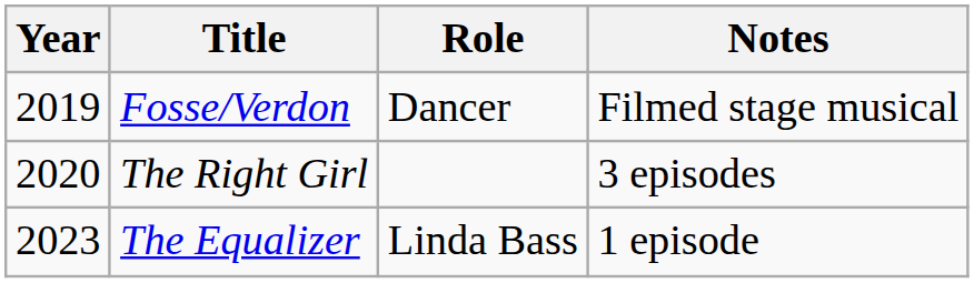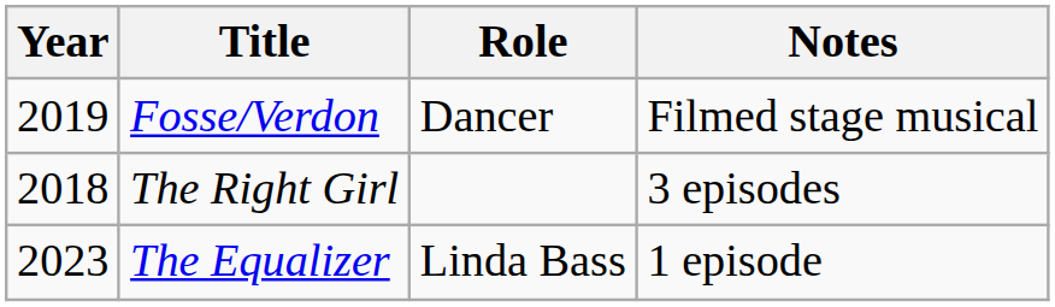 <table class="wikitable">
 <tr>
 <th>Year</th>
 <th>Title</th>
 <th>Role</th>
 <th>Notes</th>
 </tr>
 <tr>
 <td>2019</td>
 <td><em><a href='#'>Fosse/Verdon</a></em></td>
 <td>Dancer</td>
 <td>Filmed stage musical</td>
 </tr>
 <tr>
-<td>2020</td>
+<td>2018</td>
 <td><em>The Right Girl</em></td>
 <td></td>
 <td>3 episodes</td>
 </tr>
 <tr>
 <td>2023</td>
 <td><em><a href='#'>The Equalizer</a></em></td>
 <td>Linda Bass</td>
 <td>1 episode</td>
 </tr>
 </table>
